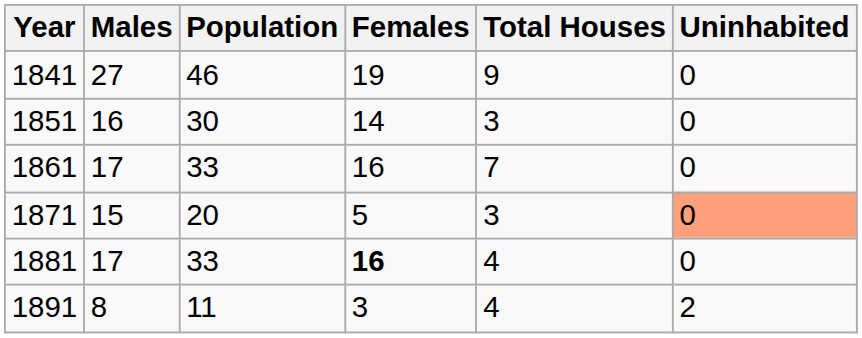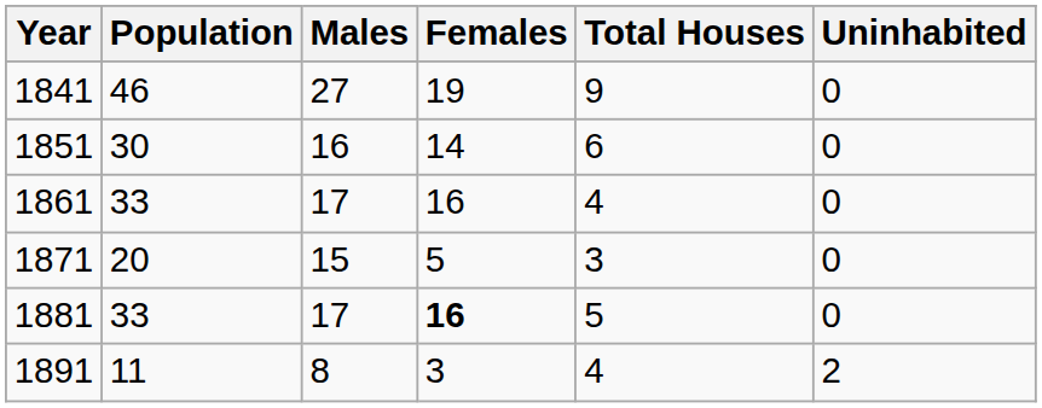 <table class="wikitable">
 <tr>
 <th>Year</th>
+<th>Population</th>
 <th>Males</th>
-<th>Population</th>
 <th>Females</th>
 <th>Total Houses</th>
 <th>Uninhabited</th>
 </tr>
 <tr>
 <td>1841</td>
+<td>46</td>
 <td>27</td>
-<td>46</td>
 <td>19</td>
 <td>9</td>
 <td>0</td>
 </tr>
 <tr>
 <td>1851</td>
+<td>30</td>
 <td>16</td>
-<td>30</td>
 <td>14</td>
+<td>6</td>
+<td>0</td>
+</tr>
+<tr>
+<td>1861</td>
+<td>33</td>
+<td>17</td>
+<td>16</td>
+<td>4</td>
+<td>0</td>
+</tr>
+<tr>
+<td>1871</td>
+<td>20</td>
+<td>15</td>
+<td>5</td>
 <td>3</td>
 <td>0</td>
 </tr>
 <tr>
-<td>1861</td>
+<td>1881</td>
+<td>33</td>
 <td>17</td>
-<td>33</td>
-<td>16</td>
-<td>7</td>
-<td>0</td>
-</tr>
-<tr>
-<td>1871</td>
-<td>15</td>
-<td>20</td>
+<td><strong>16</strong></td>
 <td>5</td>
-<td>3</td>
-<td style="background: lightsalmon;">0</td>
-</tr>
-<tr>
-<td>1881</td>
-<td>17</td>
-<td>33</td>
-<td><strong>16</strong></td>
-<td>4</td>
 <td>0</td>
 </tr>
 <tr>
 <td>1891</td>
+<td>11</td>
 <td>8</td>
-<td>11</td>
 <td>3</td>
 <td>4</td>
 <td>2</td>
 </tr>
 </table>
